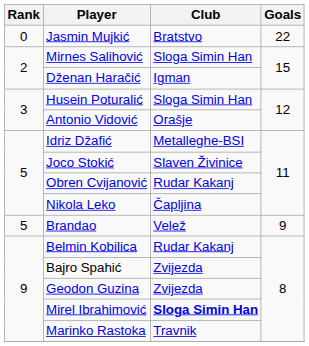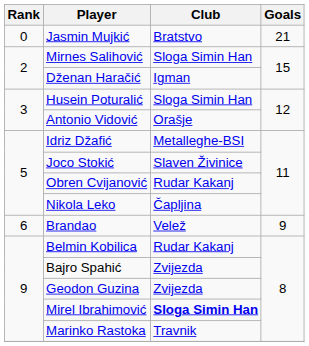 <table class="wikitable" style="text-align:center">
 <tr>
 <th>Rank</th>
 <th>Player</th>
 <th>Club</th>
 <th>Goals</th>
 </tr>
 <tr>
 <td>0</td>
 <td align="left"> <a href='#'>Jasmin Mujkić</a></td>
 <td align="left"><a href='#'>Bratstvo</a></td>
-<td>22</td>
+<td>21</td>
 </tr>
 <tr>
 <td rowspan="2">2</td>
 <td align="left"> <a href='#'>Mirnes Salihović</a></td>
 <td align="left"><a href='#'>Sloga Simin Han</a></td>
 <td rowspan="2">15</td>
 </tr>
 <tr>
 <td align="left"> <a href='#'>Dženan Haračić</a></td>
 <td align="left"><a href='#'>Igman</a></td>
 </tr>
 <tr>
 <td rowspan="2">3</td>
 <td align="left"> <a href='#'>Husein Poturalić</a></td>
 <td align="left"><a href='#'>Sloga Simin Han</a></td>
 <td rowspan="2">12</td>
 </tr>
 <tr>
 <td align="left"> <a href='#'>Antonio Vidović</a></td>
 <td align="left"><a href='#'>Orašje</a></td>
 </tr>
 <tr>
 <td rowspan="4">5</td>
 <td align="left"> <a href='#'>Idriz Džafić</a></td>
 <td align="left"><a href='#'>Metalleghe-BSI</a></td>
 <td rowspan="4">11</td>
 </tr>
 <tr>
 <td align="left"> <a href='#'>Joco Stokić</a></td>
 <td align="left"><a href='#'>Slaven Živinice</a></td>
 </tr>
 <tr>
 <td align="left"> <a href='#'>Obren Cvijanović</a></td>
 <td align="left"><a href='#'>Rudar Kakanj</a></td>
 </tr>
 <tr>
 <td align="left"> <a href='#'>Nikola Leko</a></td>
 <td align="left"><a href='#'>Čapljina</a></td>
 </tr>
 <tr>
-<td>5</td>
+<td>6</td>
 <td align="left"> <a href='#'>Brandao</a></td>
 <td align="left"><a href='#'>Velež</a></td>
 <td>9</td>
 </tr>
 <tr>
 <td rowspan="5">9</td>
 <td align="left"> <a href='#'>Belmin Kobilica</a></td>
 <td align="left"><a href='#'>Rudar Kakanj</a></td>
 <td rowspan="5">8</td>
 </tr>
 <tr>
 <td align="left"> Bajro Spahić</td>
 <td align="left"><a href='#'>Zvijezda</a></td>
 </tr>
 <tr>
 <td align="left"> <a href='#'>Geodon Guzina</a></td>
 <td align="left"><a href='#'>Zvijezda</a></td>
 </tr>
 <tr>
 <td align="left"> <a href='#'>Mirel Ibrahimović</a></td>
 <td align="left"><strong><a href='#'>Sloga Simin Han</a></strong></td>
 </tr>
 <tr>
 <td align="left"> <a href='#'>Marinko Rastoka</a></td>
 <td align="left"><a href='#'>Travnik</a></td>
 </tr>
 <tr>
 </tr>
 </table>
